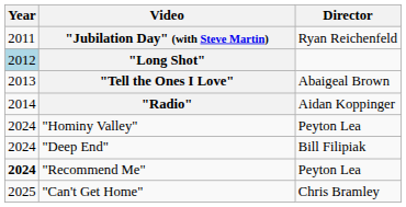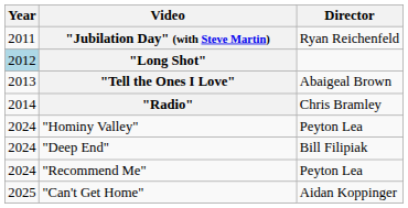 <table class="wikitable plainrowheaders">
 <tr>
 <th>Year</th>
 <th style="width:18em;">Video</th>
 <th>Director</th>
 </tr>
 <tr>
 <td>2011</td>
 <th scope="row">"Jubilation Day" <small>(with <a href='#'>Steve Martin</a>)</small></th>
 <td>Ryan Reichenfeld</td>
 </tr>
 <tr>
 <td style="background: lightblue;">2012</td>
 <th scope="row">"Long Shot"</th>
 <td></td>
 </tr>
 <tr>
 <td>2013</td>
 <th scope="row">"Tell the Ones I Love"</th>
 <td>Abaigeal Brown</td>
 </tr>
 <tr>
 <td>2014</td>
 <th scope="row">"Radio"</th>
-<td>Aidan Koppinger</td>
+<td>Chris Bramley</td>
 </tr>
 <tr>
 <td>2024</td>
 <td>"Hominy Valley"</td>
 <td>Peyton Lea</td>
 </tr>
 <tr>
 <td>2024</td>
 <td>"Deep End"</td>
 <td>Bill Filipiak</td>
 </tr>
 <tr>
-<td><strong>2024</strong></td>
+<td>2024</td>
 <td>"Recommend Me"</td>
 <td>Peyton Lea</td>
 </tr>
 <tr>
 <td>2025</td>
 <td>"Can't Get Home"</td>
-<td>Chris Bramley</td>
+<td>Aidan Koppinger</td>
 </tr>
 </table>
